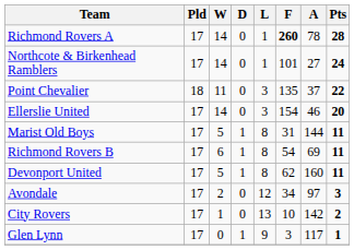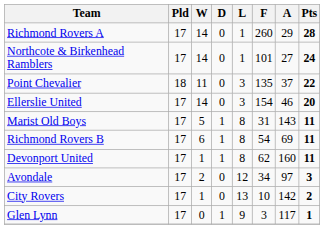 <table class="wikitable" style="text-align:center;">
 <tr>
 <th width=215>Team</th>
 <th width=20 abbr="Played">Pld</th>
 <th width=20 abbr="Won">W</th>
 <th width=20 abbr="Drawn">D</th>
 <th width=20 abbr="Lost">L</th>
 <th width=20 abbr="For">F</th>
 <th width=20 abbr="Against">A</th>
 <th width=20 abbr="Points">Pts</th>
 </tr>
 <tr>
 <td style="text-align:left;"><a href='#'>Richmond Rovers A</a></td>
 <td>17</td>
 <td>14</td>
 <td>0</td>
 <td>1</td>
-<td><strong>260</strong></td>
-<td>78</td>
+<td>260</td>
+<td>29</td>
 <td><strong>28</strong></td>
 </tr>
 <tr>
 <td style="text-align:left;"><a href='#'>Northcote & Birkenhead Ramblers</a></td>
 <td>17</td>
 <td>14</td>
 <td>0</td>
 <td>1</td>
 <td>101</td>
 <td>27</td>
 <td><strong>24</strong></td>
 </tr>
 <tr>
 <td style="text-align:left;"><a href='#'>Point Chevalier</a></td>
 <td>18</td>
 <td>11</td>
 <td>0</td>
 <td>3</td>
 <td>135</td>
 <td>37</td>
 <td><strong>22</strong></td>
 </tr>
 <tr>
 <td style="text-align:left;"><a href='#'>Ellerslie United</a></td>
 <td>17</td>
 <td>14</td>
 <td>0</td>
 <td>3</td>
 <td>154</td>
 <td>46</td>
 <td><strong>20</strong></td>
 </tr>
 <tr>
 <td style="text-align:left;"><a href='#'>Marist Old Boys</a></td>
 <td>17</td>
 <td>5</td>
 <td>1</td>
 <td>8</td>
 <td>31</td>
-<td>144</td>
+<td>143</td>
 <td><strong>11</strong></td>
 </tr>
 <tr>
 <td style="text-align:left;"><a href='#'>Richmond Rovers B</a></td>
 <td>17</td>
 <td>6</td>
 <td>1</td>
 <td>8</td>
 <td>54</td>
 <td>69</td>
 <td><strong>11</strong></td>
 </tr>
 <tr>
 <td style="text-align:left;"><a href='#'>Devonport United</a></td>
 <td>17</td>
-<td>5</td>
+<td>1</td>
 <td>1</td>
 <td>8</td>
 <td>62</td>
 <td>160</td>
 <td><strong>11</strong></td>
 </tr>
 <tr>
 <td style="text-align:left;"><a href='#'>Avondale</a></td>
 <td>17</td>
 <td>2</td>
 <td>0</td>
 <td>12</td>
 <td>34</td>
 <td>97</td>
 <td><strong>3</strong></td>
 </tr>
 <tr>
 <td style="text-align:left;"><a href='#'>City Rovers</a></td>
 <td>17</td>
 <td>1</td>
 <td>0</td>
 <td>13</td>
 <td>10</td>
 <td>142</td>
 <td><strong>2</strong></td>
 </tr>
 <tr>
 <td style="text-align:left;"><a href='#'>Glen Lynn</a></td>
 <td>17</td>
 <td>0</td>
 <td>1</td>
 <td>9</td>
 <td>3</td>
 <td>117</td>
 <td><strong>1</strong></td>
 </tr>
 <tr>
 </tr>
 </table>
